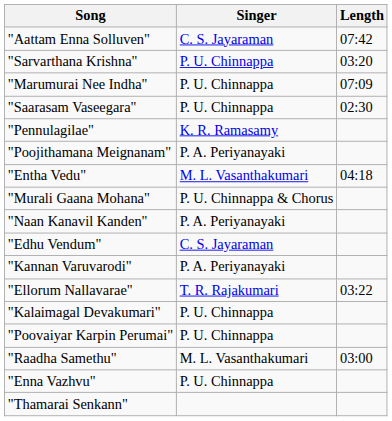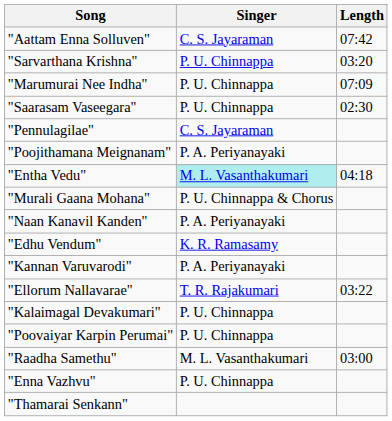 <table class="wikitable">
 <tr>
 <th>Song</th>
 <th>Singer</th>
 <th>Length</th>
 </tr>
 <tr>
 <td>"Aattam Enna Solluven"</td>
 <td><a href='#'>C. S. Jayaraman</a></td>
 <td>07:42</td>
 </tr>
 <tr>
 <td>"Sarvarthana Krishna"</td>
 <td><a href='#'>P. U. Chinnappa</a></td>
 <td>03:20</td>
 </tr>
 <tr>
 <td>"Marumurai Nee Indha"</td>
 <td>P. U. Chinnappa</td>
 <td>07:09</td>
 </tr>
 <tr>
 <td>"Saarasam Vaseegara"</td>
 <td>P. U. Chinnappa</td>
 <td>02:30</td>
 </tr>
 <tr>
 <td>"Pennulagilae"</td>
-<td><a href='#'>K. R. Ramasamy</a></td>
+<td><a href='#'>C. S. Jayaraman</a></td>
 <td></td>
 </tr>
 <tr>
 <td>"Poojithamana Meignanam"</td>
 <td>P. A. Periyanayaki</td>
 <td></td>
 </tr>
 <tr>
 <td>"Entha Vedu"</td>
-<td><a href='#'>M. L. Vasanthakumari</a></td>
+<td style="background: paleturquoise;"><a href='#'>M. L. Vasanthakumari</a></td>
 <td>04:18</td>
 </tr>
 <tr>
 <td>"Murali Gaana Mohana"</td>
 <td>P. U. Chinnappa & Chorus</td>
 <td></td>
 </tr>
 <tr>
 <td>"Naan Kanavil Kanden"</td>
 <td>P. A. Periyanayaki</td>
 <td></td>
 </tr>
 <tr>
 <td>"Edhu Vendum"</td>
-<td><a href='#'>C. S. Jayaraman</a></td>
+<td><a href='#'>K. R. Ramasamy</a></td>
 <td></td>
 </tr>
 <tr>
 <td>"Kannan Varuvarodi"</td>
 <td>P. A. Periyanayaki</td>
 <td></td>
 </tr>
 <tr>
 <td>"Ellorum Nallavarae"</td>
 <td><a href='#'>T. R. Rajakumari</a></td>
 <td>03:22</td>
 </tr>
 <tr>
 <td>"Kalaimagal Devakumari"</td>
 <td>P. U. Chinnappa</td>
 <td></td>
 </tr>
 <tr>
 <td>"Poovaiyar Karpin Perumai"</td>
 <td>P. U. Chinnappa</td>
 <td></td>
 </tr>
 <tr>
 <td>"Raadha Samethu"</td>
 <td>M. L. Vasanthakumari</td>
 <td>03:00</td>
 </tr>
 <tr>
 <td>"Enna Vazhvu"</td>
 <td>P. U. Chinnappa</td>
 <td></td>
 </tr>
 <tr>
 <td>"Thamarai Senkann"</td>
 <td></td>
 <td></td>
 </tr>
 </table>
